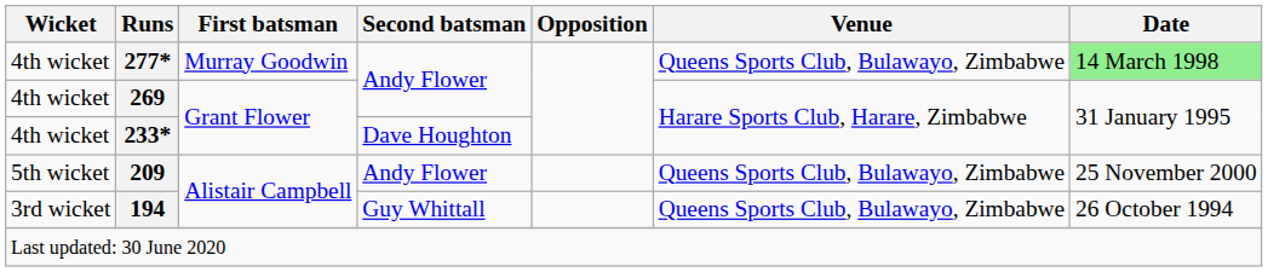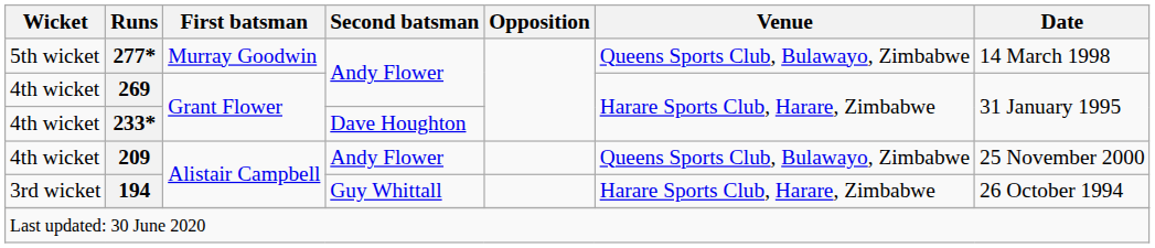 <table class="wikitable plainrowheaders sortable">
 <tr>
 <th scope=col>Wicket</th>
 <th scope=col>Runs</th>
 <th scope=col>First batsman</th>
 <th scope=col>Second batsman</th>
 <th scope=col>Opposition</th>
 <th scope=col>Venue</th>
 <th scope=col>Date</th>
 </tr>
 <tr>
-<td>4th wicket</td>
+<td>5th wicket</td>
 <th>277*</th>
 <td><a href='#'>Murray Goodwin</a></td>
 <td rowspan=2><a href='#'>Andy Flower</a></td>
 <td rowspan=3></td>
 <td><a href='#'>Queens Sports Club</a>, <a href='#'>Bulawayo</a>, Zimbabwe</td>
-<td style="background: lightgreen;">14 March 1998</td>
+<td>14 March 1998</td>
 </tr>
 <tr>
 <td>4th wicket</td>
 <th>269</th>
 <td rowspan=2><a href='#'>Grant Flower</a></td>
 <td rowspan=2><a href='#'>Harare Sports Club</a>, <a href='#'>Harare</a>, Zimbabwe</td>
 <td rowspan=2>31 January 1995</td>
 </tr>
 <tr>
 <td>4th wicket</td>
 <th>233*</th>
 <td><a href='#'>Dave Houghton</a></td>
 </tr>
 <tr>
-<td>5th wicket</td>
+<td>4th wicket</td>
 <th>209</th>
 <td rowspan=2><a href='#'>Alistair Campbell</a></td>
 <td><a href='#'>Andy Flower</a></td>
 <td></td>
 <td><a href='#'>Queens Sports Club</a>, <a href='#'>Bulawayo</a>, Zimbabwe</td>
 <td>25 November 2000</td>
 </tr>
 <tr>
 <td>3rd wicket</td>
 <th>194</th>
 <td><a href='#'>Guy Whittall</a></td>
 <td></td>
-<td><a href='#'>Queens Sports Club</a>, <a href='#'>Bulawayo</a>, Zimbabwe</td>
+<td><a href='#'>Harare Sports Club</a>, <a href='#'>Harare</a>, Zimbabwe</td>
 <td>26 October 1994</td>
 </tr>
 <tr>
 </tr>
 <tr class=sortbottom>
 <td colspan=7><small>Last updated: 30 June 2020</small></td>
 </tr>
 </table>
